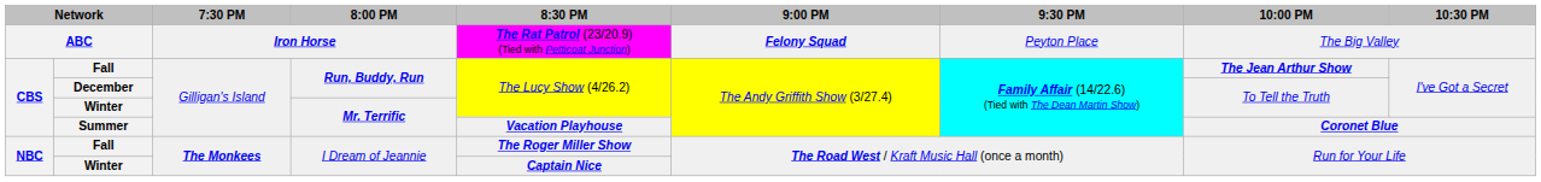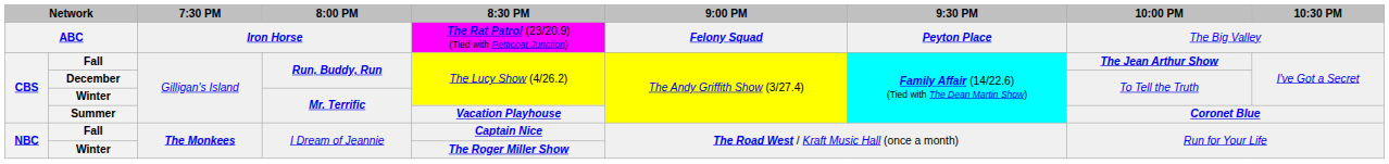 <table class="wikitable" style="width:100%;margin-right:0;text-align:center">
 <tr>
 <th colspan="2" style="background-color:#C0C0C0;text-align:center">Network</th>
 <th style="background-color:#C0C0C0;text-align:center">7:30 PM</th>
 <th style="background-color:#C0C0C0;text-align:center">8:00 PM</th>
 <th style="background-color:#C0C0C0;text-align:center">8:30 PM</th>
 <th style="background-color:#C0C0C0;text-align:center">9:00 PM</th>
 <th style="background-color:#C0C0C0;text-align:center">9:30 PM</th>
 <th style="background-color:#C0C0C0;text-align:center">10:00 PM</th>
 <th style="background-color:#C0C0C0;text-align:center">10:30 PM</th>
 </tr>
 <tr>
 <th colspan="2" bgcolor="#C0C0C0"><a href='#'>ABC</a></th>
 <td bgcolor="#F0F0F0" colspan="2"><strong><em><a href='#'>Iron Horse</a></em></strong></td>
 <td bgcolor="#FF00FF"><strong><em><a href='#'>The Rat Patrol</a></em></strong> (23/20.9)<br><small>(Tied with <em><a href='#'>Petticoat Junction</a></em>)</small></td>
 <td bgcolor="#F0F0F0"><strong><em><a href='#'>Felony Squad</a></em></strong></td>
-<td bgcolor="#F0F0F0"><em><a href='#'>Peyton Place</a></em></td>
+<td bgcolor="#F0F0F0"><strong><em><a href='#'>Peyton Place</a></em></strong></td>
 <td bgcolor="#F0F0F0" colspan="2"><em><a href='#'>The Big Valley</a></em></td>
 </tr>
 <tr>
 <th rowspan="4" bgcolor="#C0C0C0"><a href='#'>CBS</a></th>
 <th>Fall</th>
 <td bgcolor="#F0F0F0" rowspan="4"><em><a href='#'>Gilligan's Island</a></em></td>
 <td bgcolor="#F0F0F0" rowspan="2"><strong><em><a href='#'>Run, Buddy, Run</a></em></strong></td>
 <td bgcolor="#FFFF00" rowspan="3"><em><a href='#'>The Lucy Show</a></em> (4/26.2)</td>
 <td bgcolor="#FFFF00" rowspan="4"><em><a href='#'>The Andy Griffith Show</a></em> (3/27.4)</td>
 <td bgcolor="#00FFFF" rowspan="4"><strong><em><a href='#'>Family Affair</a></em></strong> (14/22.6)<br><small>(Tied with <em><a href='#'>The Dean Martin Show</a></em>)</small></td>
 <td bgcolor="#F0F0F0"><strong><em><a href='#'>The Jean Arthur Show</a></em></strong></td>
 <td bgcolor="#F0F0F0" rowspan="3"><em><a href='#'>I've Got a Secret</a></em></td>
 </tr>
 <tr>
 <th>December</th>
 <td bgcolor="#F0F0F0" rowspan="2"><em><a href='#'>To Tell the Truth</a></em></td>
 </tr>
 <tr>
 <th>Winter</th>
 <td bgcolor="#F0F0F0" rowspan="2"><strong><em><a href='#'>Mr. Terrific</a></em></strong></td>
 </tr>
 <tr>
 <th>Summer</th>
 <td bgcolor="#F0F0F0"><strong><em><a href='#'>Vacation Playhouse</a></em></strong></td>
 <td bgcolor="#F0F0F0" colspan="2"><strong><em><a href='#'>Coronet Blue</a></em></strong></td>
 </tr>
 <tr>
 <th rowspan="2" bgcolor="#C0C0C0"><a href='#'>NBC</a></th>
 <th>Fall</th>
 <td bgcolor="#F0F0F0" rowspan="2"><strong><em><a href='#'>The Monkees</a></em></strong></td>
 <td bgcolor="#F0F0F0" rowspan="2"><em><a href='#'>I Dream of Jeannie</a></em></td>
-<td bgcolor="#F0F0F0"><strong><em><a href='#'>The Roger Miller Show</a></em></strong></td>
+<td bgcolor="#F0F0F0"><strong><em><a href='#'>Captain Nice</a></em></strong></td>
 <td bgcolor="#F0F0F0" rowspan="2" colspan="2"><strong><em><a href='#'>The Road West</a></em></strong> / <em><a href='#'>Kraft Music Hall</a></em> (once a month)</td>
 <td bgcolor="#F0F0F0" rowspan="2" colspan="2"><em><a href='#'>Run for Your Life</a></em></td>
 </tr>
 <tr>
 <th>Winter</th>
-<td bgcolor="#F0F0F0"><strong><em><a href='#'>Captain Nice</a></em></strong></td>
+<td bgcolor="#F0F0F0"><strong><em><a href='#'>The Roger Miller Show</a></em></strong></td>
 </tr>
 </table>
